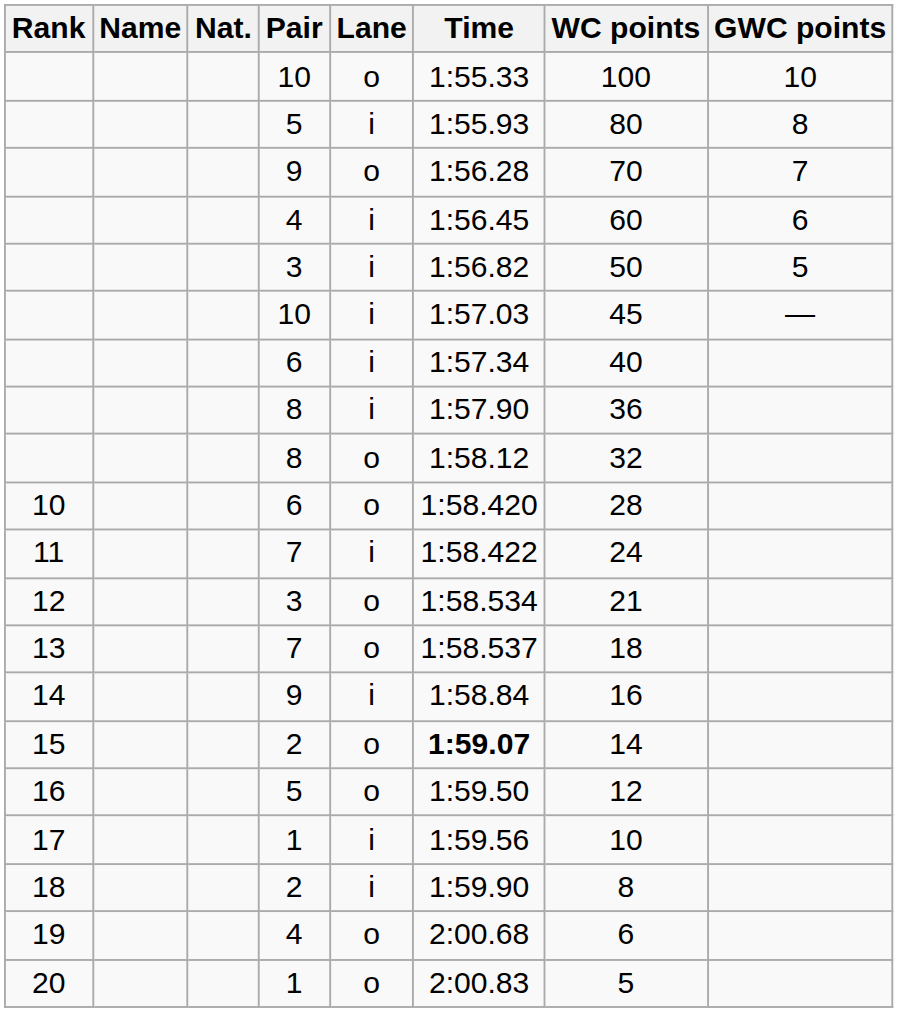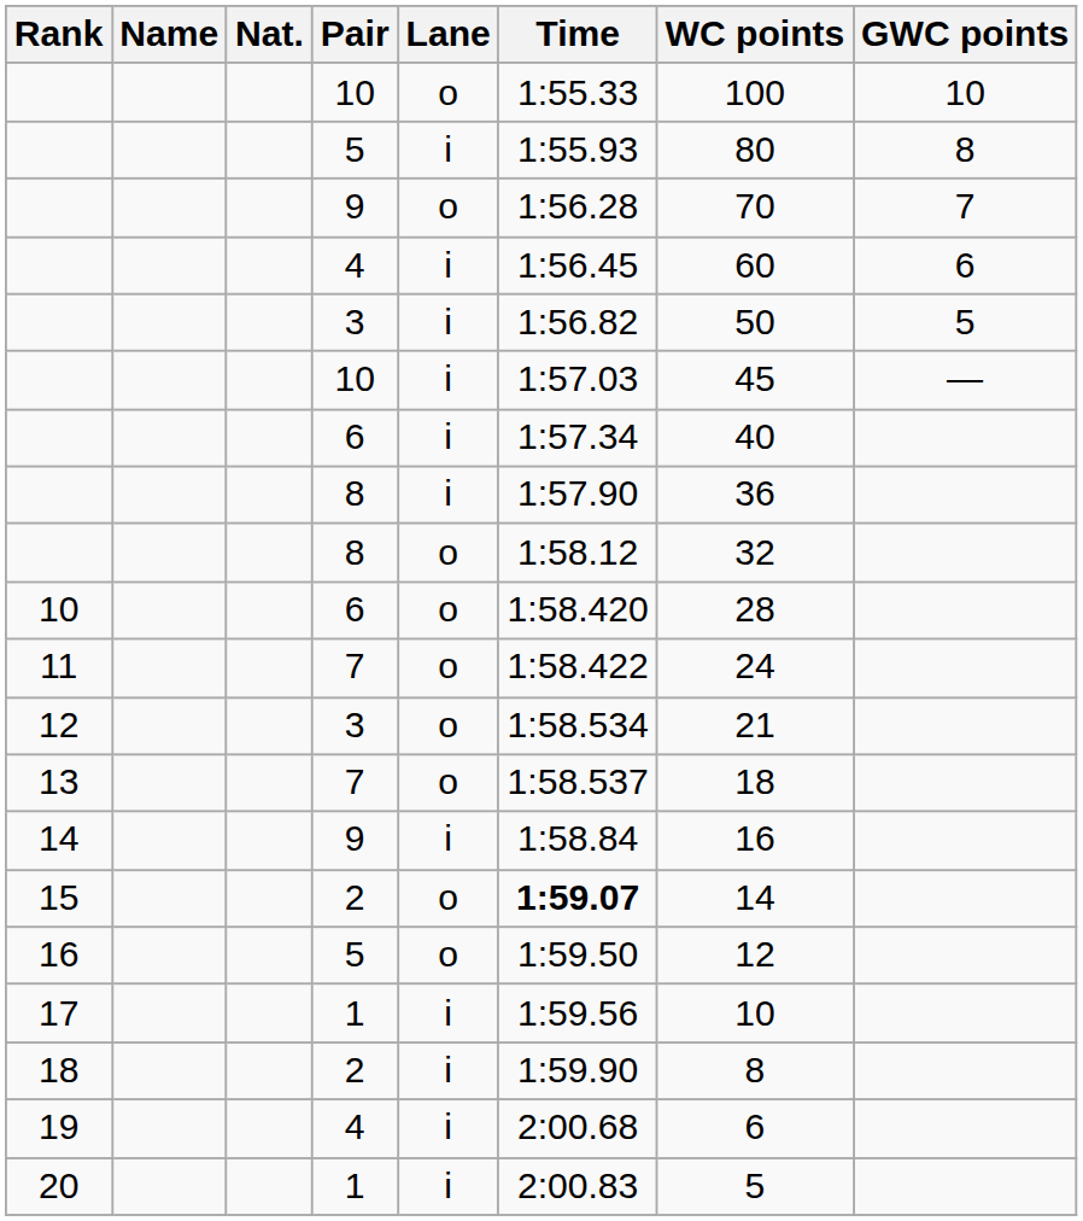 <table class="wikitable sortable" style="text-align:center">
 <tr>
 <th>Rank</th>
 <th>Name</th>
 <th>Nat.</th>
 <th>Pair</th>
 <th>Lane</th>
 <th>Time</th>
 <th>WC points</th>
 <th>GWC points</th>
 </tr>
 <tr>
 <td></td>
 <td align=left></td>
 <td></td>
 <td>10</td>
 <td>o</td>
 <td>1:55.33</td>
 <td>100</td>
 <td>10</td>
 </tr>
 <tr>
 <td></td>
 <td align=left></td>
 <td></td>
 <td>5</td>
 <td>i</td>
 <td>1:55.93</td>
 <td>80</td>
 <td>8</td>
 </tr>
 <tr>
 <td></td>
 <td align=left></td>
 <td></td>
 <td>9</td>
 <td>o</td>
 <td>1:56.28</td>
 <td>70</td>
 <td>7</td>
 </tr>
 <tr>
 <td></td>
 <td align=left></td>
 <td></td>
 <td>4</td>
 <td>i</td>
 <td>1:56.45</td>
 <td>60</td>
 <td>6</td>
 </tr>
 <tr>
 <td></td>
 <td align=left></td>
 <td></td>
 <td>3</td>
 <td>i</td>
 <td>1:56.82</td>
 <td>50</td>
 <td>5</td>
 </tr>
 <tr>
 <td></td>
 <td align=left></td>
 <td></td>
 <td>10</td>
 <td>i</td>
 <td>1:57.03</td>
 <td>45</td>
 <td>—</td>
 </tr>
 <tr>
 <td></td>
 <td align=left></td>
 <td></td>
 <td>6</td>
 <td>i</td>
 <td>1:57.34</td>
 <td>40</td>
 <td></td>
 </tr>
 <tr>
 <td></td>
 <td align=left></td>
 <td></td>
 <td>8</td>
 <td>i</td>
 <td>1:57.90</td>
 <td>36</td>
 <td></td>
 </tr>
 <tr>
 <td></td>
 <td align=left></td>
 <td></td>
 <td>8</td>
 <td>o</td>
 <td>1:58.12</td>
 <td>32</td>
 <td></td>
 </tr>
 <tr>
 <td>10</td>
 <td align=left></td>
 <td></td>
 <td>6</td>
 <td>o</td>
 <td>1:58.420</td>
 <td>28</td>
 <td></td>
 </tr>
 <tr>
 <td>11</td>
 <td align=left></td>
 <td></td>
 <td>7</td>
-<td>i</td>
+<td>o</td>
 <td>1:58.422</td>
 <td>24</td>
 <td></td>
 </tr>
 <tr>
 <td>12</td>
 <td align=left></td>
 <td></td>
 <td>3</td>
 <td>o</td>
 <td>1:58.534</td>
 <td>21</td>
 <td></td>
 </tr>
 <tr>
 <td>13</td>
 <td align=left></td>
 <td></td>
 <td>7</td>
 <td>o</td>
 <td>1:58.537</td>
 <td>18</td>
 <td></td>
 </tr>
 <tr>
 <td>14</td>
 <td align=left></td>
 <td></td>
 <td>9</td>
 <td>i</td>
 <td>1:58.84</td>
 <td>16</td>
 <td></td>
 </tr>
 <tr>
 <td>15</td>
 <td align=left></td>
 <td></td>
 <td>2</td>
 <td>o</td>
 <td><strong>1:59.07</strong></td>
 <td>14</td>
 <td></td>
 </tr>
 <tr>
 <td>16</td>
 <td align=left></td>
 <td></td>
 <td>5</td>
 <td>o</td>
 <td>1:59.50</td>
 <td>12</td>
 <td></td>
 </tr>
 <tr>
 <td>17</td>
 <td align=left></td>
 <td></td>
 <td>1</td>
 <td>i</td>
 <td>1:59.56</td>
 <td>10</td>
 <td></td>
 </tr>
 <tr>
 <td>18</td>
 <td align=left></td>
 <td></td>
 <td>2</td>
 <td>i</td>
 <td>1:59.90</td>
 <td>8</td>
 <td></td>
 </tr>
 <tr>
 <td>19</td>
 <td align=left></td>
 <td></td>
 <td>4</td>
-<td>o</td>
+<td>i</td>
 <td>2:00.68</td>
 <td>6</td>
 <td></td>
 </tr>
 <tr>
 <td>20</td>
 <td align=left></td>
 <td></td>
 <td>1</td>
-<td>o</td>
+<td>i</td>
 <td>2:00.83</td>
 <td>5</td>
 <td></td>
 </tr>
 </table>
